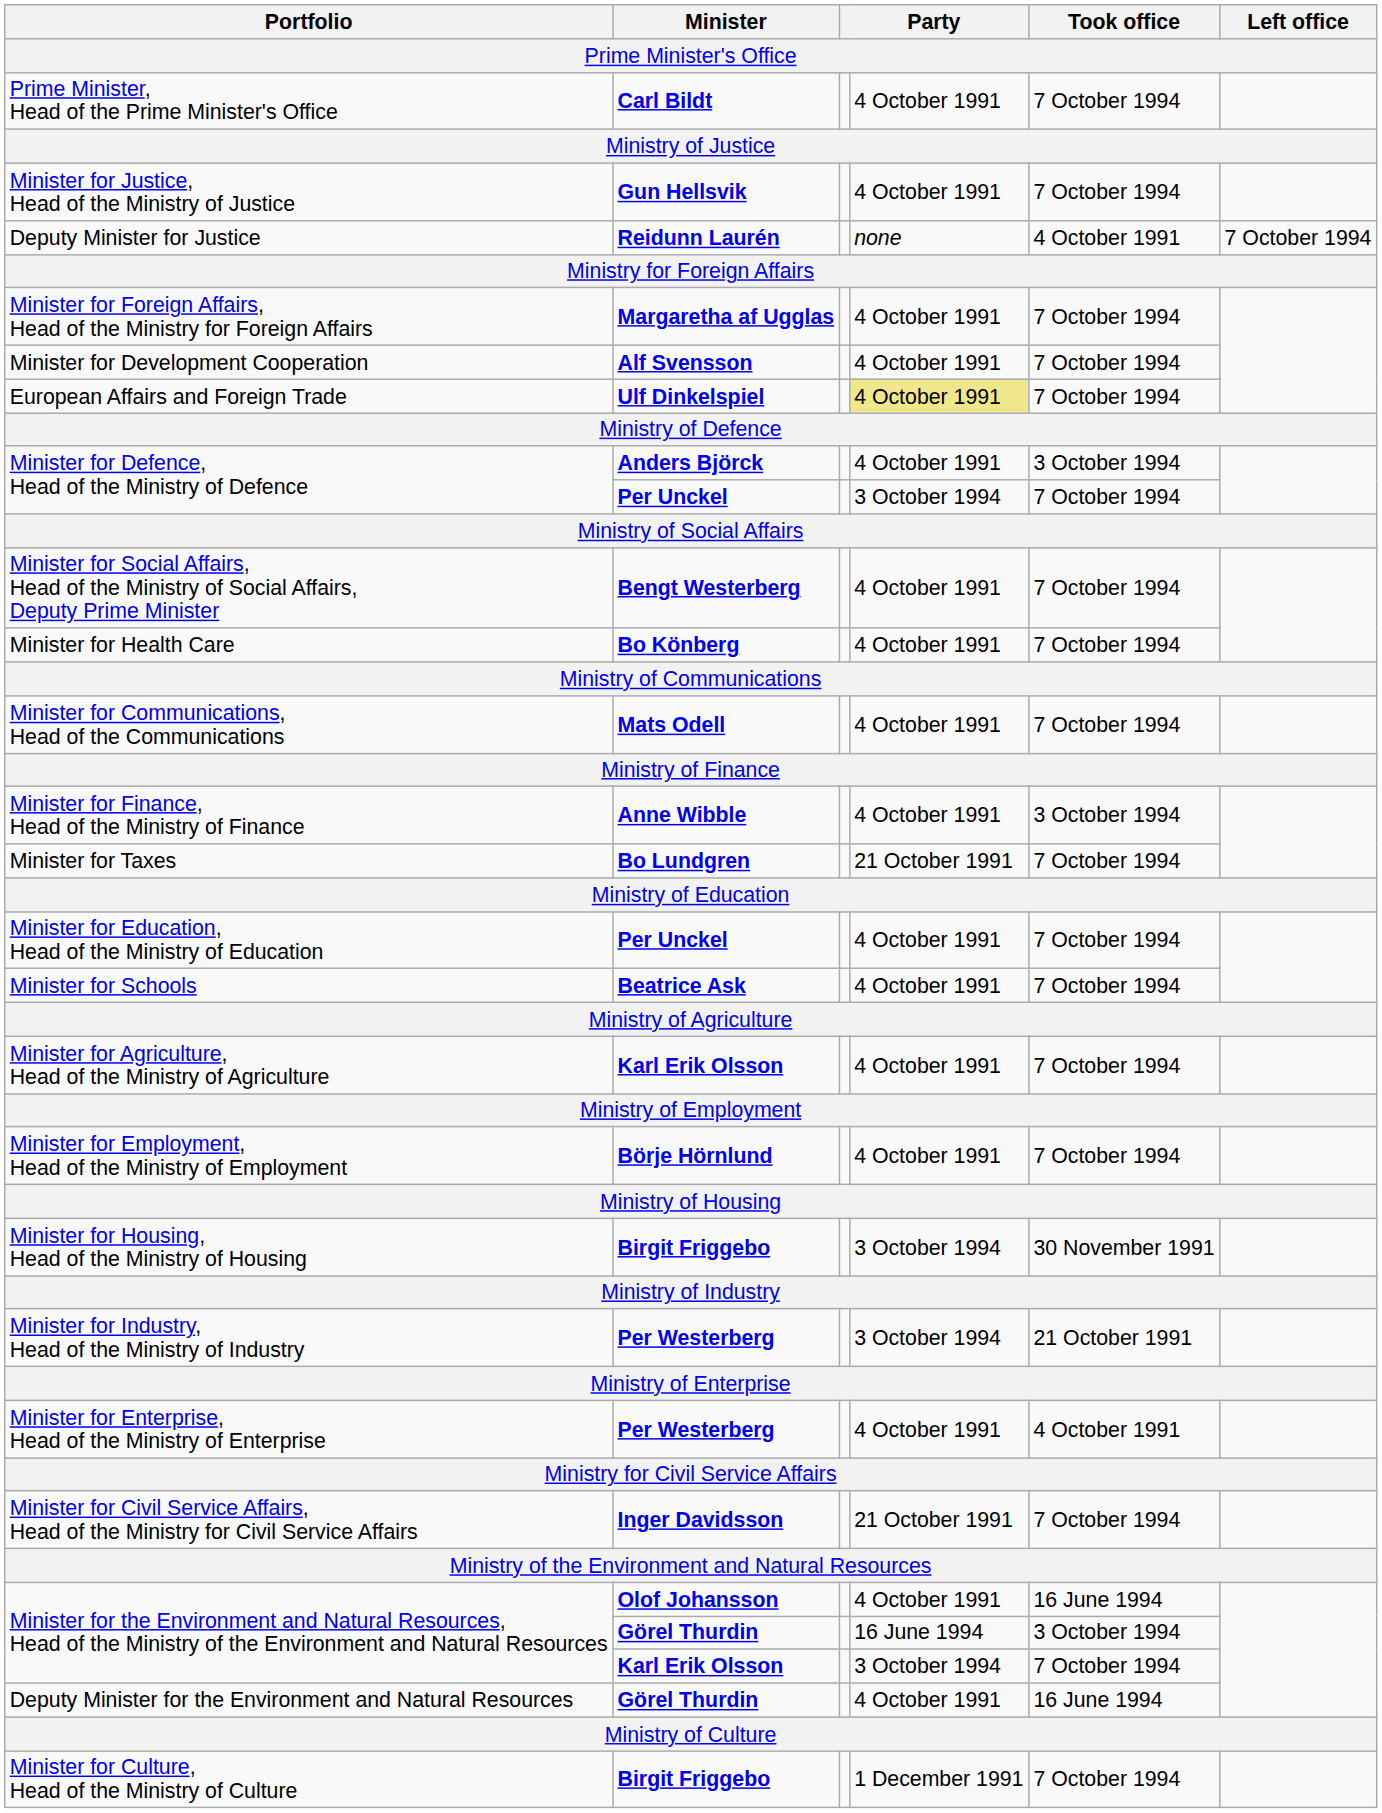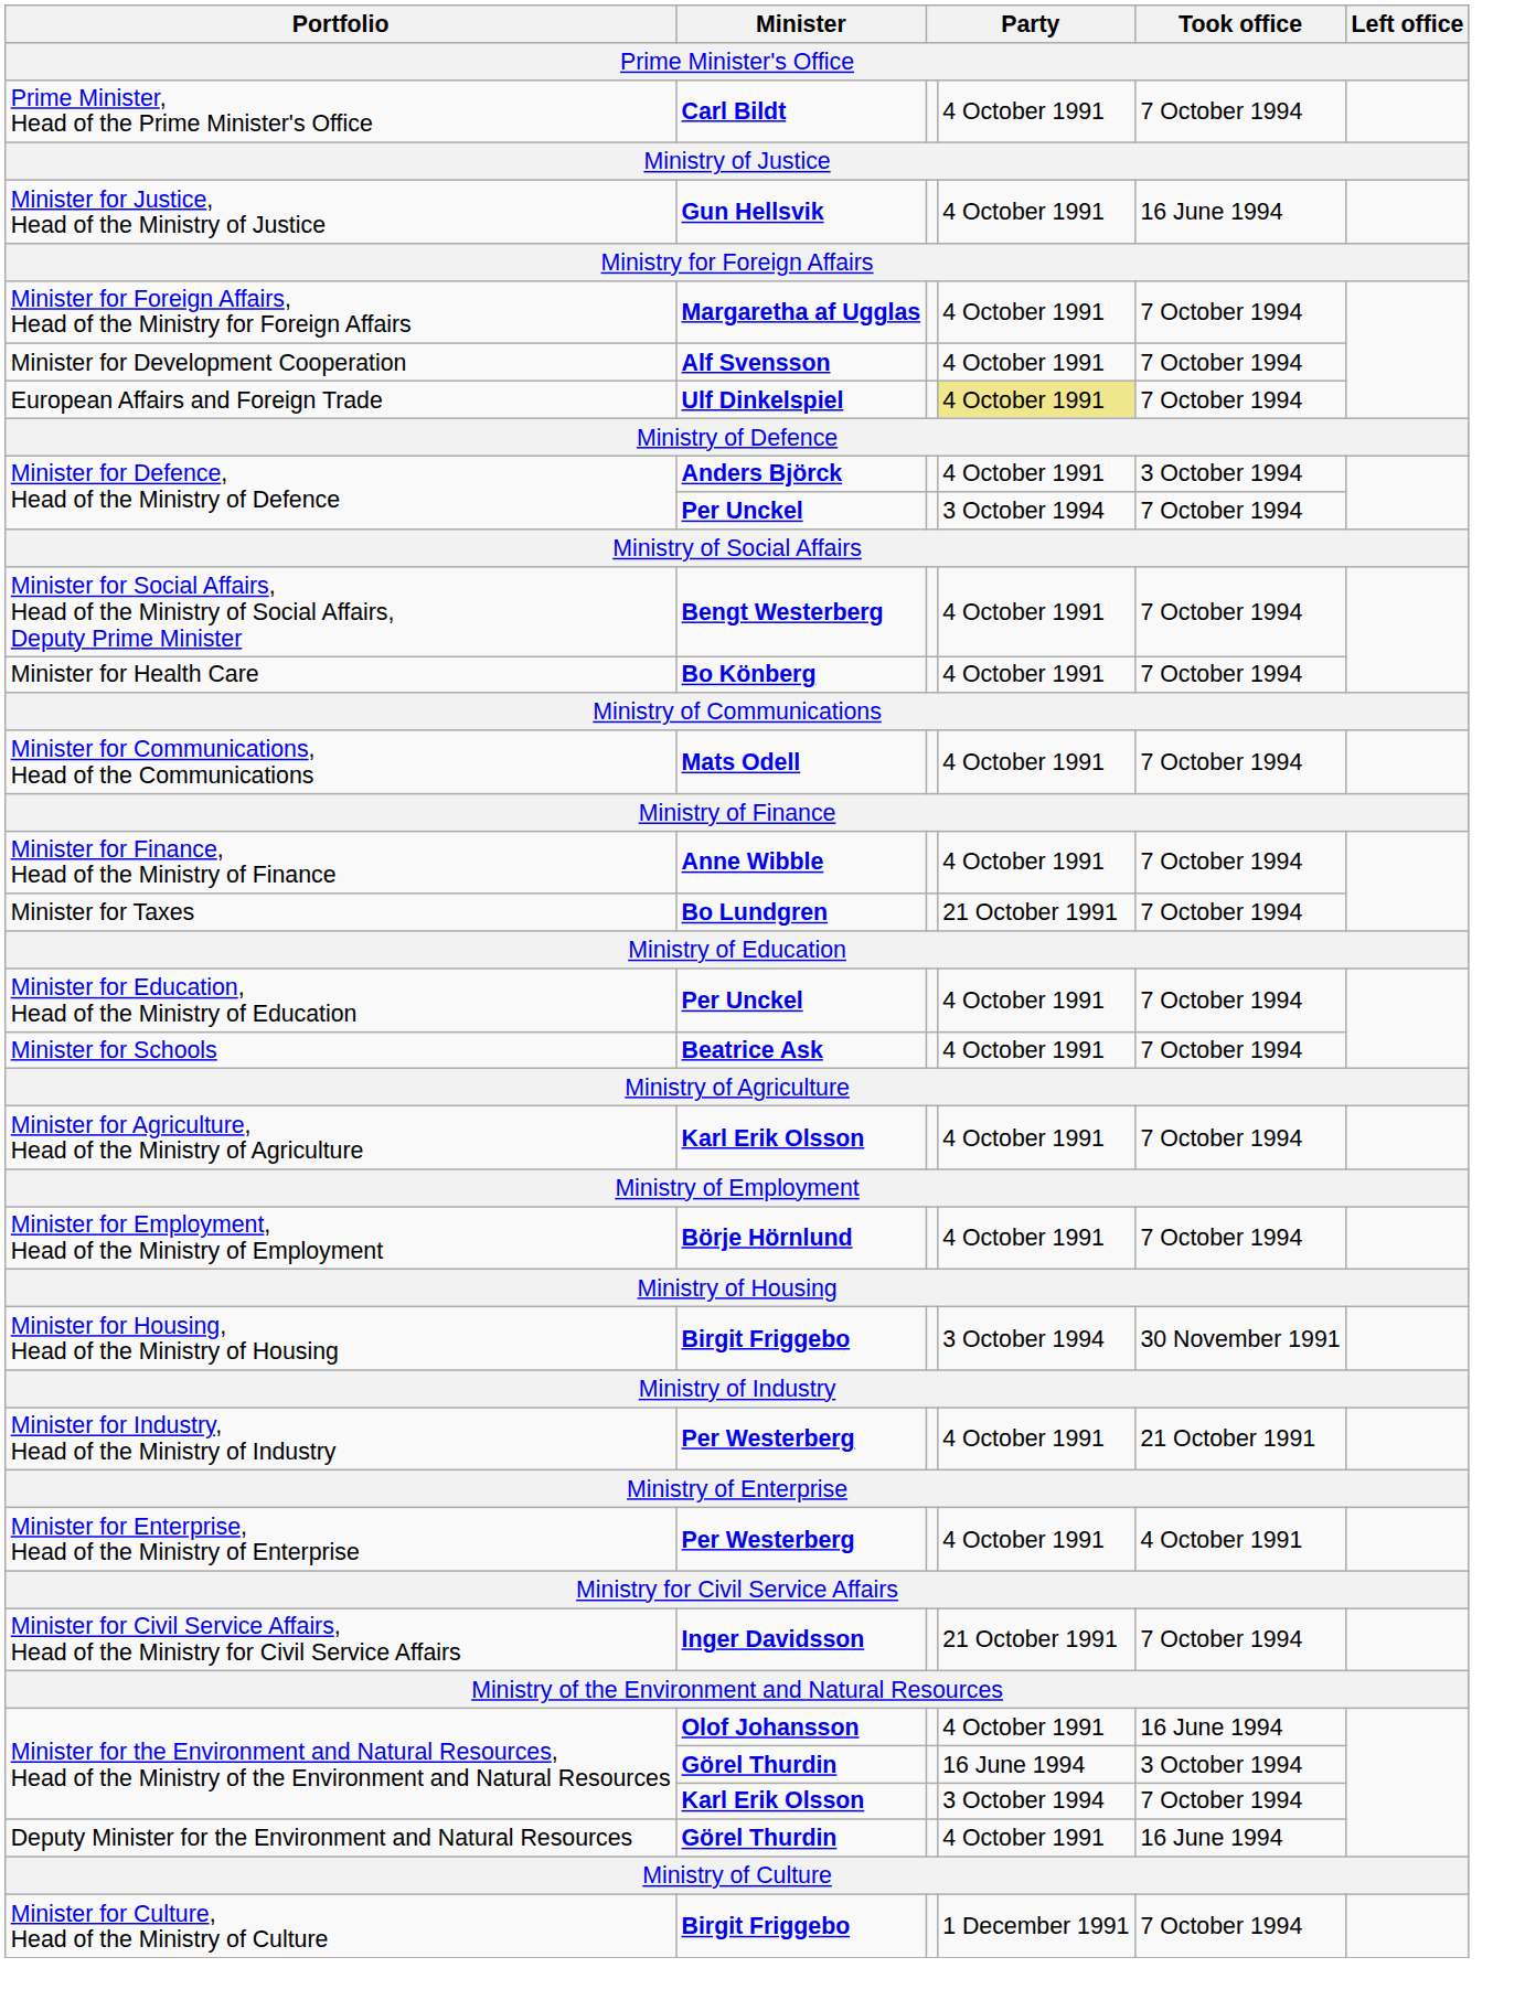 <table class="wikitable" style="font-size:90%">
 <tr>
 <th>Portfolio</th>
 <th>Minister</th>
 <th colspan="2">Party</th>
 <th>Took office</th>
 <th>Left office</th>
 </tr>
 <tr>
 <th colspan="6" style="font-weight:normal;text-align:center"><a href='#'>Prime Minister's Office</a></th>
 </tr>
 <tr>
 <td><a href='#'>Prime Minister</a>,<br>Head of the Prime Minister's Office</td>
 <td style="font-weight:bold"><a href='#'>Carl Bildt</a></td>
 <td></td>
 <td>4 October 1991</td>
 <td>7 October 1994</td>
 </tr>
 <tr>
 <th colspan="6" style="font-weight:normal;text-align:center"><a href='#'>Ministry of Justice</a></th>
 </tr>
 <tr>
 <td><a href='#'>Minister for Justice</a>,<br>Head of the Ministry of Justice</td>
 <td style="font-weight:bold"><a href='#'>Gun Hellsvik</a></td>
 <td></td>
 <td>4 October 1991</td>
-<td>7 October 1994</td>
-</tr>
-<tr>
-<td>Deputy Minister for Justice</td>
-<td style="font-weight:bold"><a href='#'>Reidunn Laurén</a></td>
-<td></td>
-<td><em>none</em></td>
-<td>4 October 1991</td>
-<td>7 October 1994</td>
+<td>16 June 1994</td>
 </tr>
 <tr>
 <th colspan="6" style="font-weight:normal;text-align:center"><a href='#'>Ministry for Foreign Affairs</a></th>
 </tr>
 <tr>
 <td><a href='#'>Minister for Foreign Affairs</a>,<br>Head of the Ministry for Foreign Affairs</td>
 <td style="font-weight:bold"><a href='#'>Margaretha af Ugglas</a></td>
 <td></td>
 <td>4 October 1991</td>
 <td>7 October 1994</td>
 </tr>
 <tr>
 <td>Minister for Development Cooperation</td>
 <td style="font-weight:bold"><a href='#'>Alf Svensson</a></td>
 <td></td>
 <td>4 October 1991</td>
 <td>7 October 1994</td>
 </tr>
 <tr>
 <td>European Affairs and Foreign Trade</td>
 <td style="font-weight:bold"><a href='#'>Ulf Dinkelspiel</a></td>
 <td></td>
 <td style="background: khaki;">4 October 1991</td>
 <td>7 October 1994</td>
 </tr>
 <tr>
 <th colspan="6" style="font-weight:normal;text-align:center"><a href='#'>Ministry of Defence</a></th>
 </tr>
 <tr>
 <td rowspan="2" style="vertical-align:top"><a href='#'>Minister for Defence</a>,<br>Head of the Ministry of Defence</td>
 <td style="font-weight:bold"><a href='#'>Anders Björck</a></td>
 <td></td>
 <td>4 October 1991</td>
 <td>3 October 1994</td>
 </tr>
 <tr>
 <td style="font-weight:bold"><a href='#'>Per Unckel</a></td>
 <td></td>
 <td>3 October 1994</td>
 <td>7 October 1994</td>
 </tr>
 <tr>
 <th colspan="6" style="font-weight:normal;text-align:center"><a href='#'>Ministry of Social Affairs</a></th>
 </tr>
 <tr>
 <td><a href='#'>Minister for Social Affairs</a>,<br>Head of the Ministry of Social Affairs,<br><a href='#'>Deputy Prime Minister</a></td>
 <td style="font-weight:bold"><a href='#'>Bengt Westerberg</a></td>
 <td></td>
 <td>4 October 1991</td>
 <td>7 October 1994</td>
 </tr>
 <tr>
 <td>Minister for Health Care</td>
 <td><strong><a href='#'>Bo Könberg</a></strong></td>
 <td></td>
 <td>4 October 1991</td>
 <td>7 October 1994</td>
 </tr>
 <tr>
 <th colspan="6" style="font-weight:normal;text-align:center"><a href='#'>Ministry of Communications</a></th>
 </tr>
 <tr>
 <td><a href='#'>Minister for Communications</a>,<br>Head of the Communications</td>
 <td style="font-weight:bold"><a href='#'>Mats Odell</a></td>
 <td></td>
 <td>4 October 1991</td>
 <td>7 October 1994</td>
 </tr>
 <tr>
 <th colspan="6" style="font-weight:normal;text-align:center"><a href='#'>Ministry of Finance</a></th>
 </tr>
 <tr>
 <td><a href='#'>Minister for Finance</a>,<br>Head of the Ministry of Finance</td>
 <td style="font-weight:bold"><a href='#'>Anne Wibble</a></td>
 <td></td>
 <td>4 October 1991</td>
-<td>3 October 1994</td>
+<td>7 October 1994</td>
 </tr>
 <tr>
 <td>Minister for Taxes</td>
 <td><strong><a href='#'>Bo Lundgren</a></strong></td>
 <td></td>
 <td>21 October 1991</td>
 <td>7 October 1994</td>
 </tr>
 <tr>
 <th colspan="6" style="font-weight:normal;text-align:center"><a href='#'>Ministry of Education</a></th>
 </tr>
 <tr>
 <td><a href='#'>Minister for Education</a>,<br>Head of the Ministry of Education</td>
 <td style="font-weight:bold"><a href='#'>Per Unckel</a></td>
 <td></td>
 <td>4 October 1991</td>
 <td>7 October 1994</td>
 </tr>
 <tr>
 <td><a href='#'>Minister for Schools</a></td>
 <td><strong><a href='#'>Beatrice Ask</a></strong></td>
 <td></td>
 <td>4 October 1991</td>
 <td>7 October 1994</td>
 </tr>
 <tr>
 <th colspan="6" style="font-weight:normal;text-align:center"><a href='#'>Ministry of Agriculture</a></th>
 </tr>
 <tr>
 <td><a href='#'>Minister for Agriculture</a>,<br>Head of the Ministry of Agriculture</td>
 <td style="font-weight:bold"><a href='#'>Karl Erik Olsson</a></td>
 <td></td>
 <td>4 October 1991</td>
 <td>7 October 1994</td>
 </tr>
 <tr>
 <th colspan="6" style="font-weight:normal;text-align:center"><a href='#'>Ministry of Employment</a></th>
 </tr>
 <tr>
 <td><a href='#'>Minister for Employment</a>,<br>Head of the Ministry of Employment</td>
 <td style="font-weight:bold"><a href='#'>Börje Hörnlund</a></td>
 <td></td>
 <td>4 October 1991</td>
 <td>7 October 1994</td>
 </tr>
 <tr>
 <th colspan="6" style="font-weight:normal;text-align:center"><a href='#'>Ministry of Housing</a></th>
 </tr>
 <tr>
 <td><a href='#'>Minister for Housing</a>,<br>Head of the Ministry of Housing</td>
 <td style="font-weight:bold"><a href='#'>Birgit Friggebo</a></td>
 <td></td>
 <td>3 October 1994</td>
 <td>30 November 1991</td>
 </tr>
 <tr>
 <th colspan="6" style="font-weight:normal;text-align:center"><a href='#'>Ministry of Industry</a></th>
 </tr>
 <tr>
 <td><a href='#'>Minister for Industry</a>,<br>Head of the Ministry of Industry</td>
 <td style="font-weight:bold"><a href='#'>Per Westerberg</a></td>
 <td></td>
-<td>3 October 1994</td>
+<td>4 October 1991</td>
 <td>21 October 1991</td>
 </tr>
 <tr>
 <th colspan="6" style="font-weight:normal;text-align:center"><a href='#'>Ministry of Enterprise</a></th>
 </tr>
 <tr>
 <td><a href='#'>Minister for Enterprise</a>,<br>Head of the Ministry of Enterprise</td>
 <td style="font-weight:bold"><a href='#'>Per Westerberg</a></td>
 <td></td>
 <td>4 October 1991</td>
 <td>4 October 1991</td>
 </tr>
 <tr>
 <th colspan="6" style="font-weight:normal;text-align:center"><a href='#'>Ministry for Civil Service Affairs</a></th>
 </tr>
 <tr>
 <td><a href='#'>Minister for Civil Service Affairs</a>,<br>Head of the Ministry for Civil Service Affairs</td>
 <td style="font-weight:bold"><a href='#'>Inger Davidsson</a></td>
 <td></td>
 <td>21 October 1991</td>
 <td>7 October 1994</td>
 </tr>
 <tr>
 <th colspan="6" style="font-weight:normal;text-align:center"><a href='#'>Ministry of the Environment and Natural Resources</a></th>
 </tr>
 <tr>
 <td rowspan=3><a href='#'>Minister for the Environment and Natural Resources</a>,<br>Head of the Ministry of the Environment and Natural Resources</td>
 <td style="font-weight:bold"><a href='#'>Olof Johansson</a></td>
 <td></td>
 <td>4 October 1991</td>
 <td>16 June 1994</td>
 </tr>
 <tr>
 <td style="font-weight:bold"><a href='#'>Görel Thurdin</a></td>
 <td></td>
 <td>16 June 1994</td>
 <td>3 October 1994</td>
 </tr>
 <tr>
 <td style="font-weight:bold"><a href='#'>Karl Erik Olsson</a></td>
 <td></td>
 <td>3 October 1994</td>
 <td>7 October 1994</td>
 </tr>
 <tr>
 <td>Deputy Minister for the Environment and Natural Resources</td>
 <td style="font-weight:bold"><a href='#'>Görel Thurdin</a></td>
 <td></td>
 <td>4 October 1991</td>
 <td>16 June 1994</td>
 </tr>
 <tr>
 <th colspan="6" style="font-weight:normal;text-align:center"><a href='#'>Ministry of Culture</a></th>
 </tr>
 <tr>
 <td><a href='#'>Minister for Culture</a>,<br>Head of the Ministry of Culture</td>
 <td style="font-weight:bold"><a href='#'>Birgit Friggebo</a></td>
 <td></td>
 <td>1 December 1991</td>
 <td>7 October 1994</td>
 </tr>
 </table>
